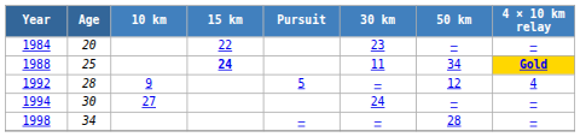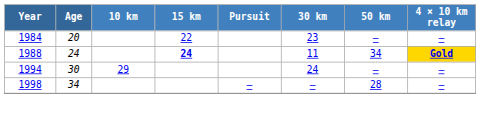 <table class="wikitable" style="font-size:95%; text-align:center; border:grey solid 1px; border-collapse:collapse; background:#ffffff;">
 <tr>
 <th style="background-color:#369; color:white; width:60px;"> Year </th>
 <th style="background-color:#369; color:white; width:40px;"> Age </th>
 <th style="background-color:#4180be; color:white; width:75px;"> 10 km </th>
 <th style="background-color:#4180be; color:white; width:75px;"> 15 km </th>
 <th style="background-color:#4180be; color:white; width:75px;"> Pursuit </th>
 <th style="background-color:#4180be; color:white; width:75px;"> 30 km </th>
 <th style="background-color:#4180be; color:white; width:75px;"> 50 km </th>
 <th style="background-color:#4180be; color:white; width:75px;"> 4 × 10 km <br> relay </th>
 </tr>
 <tr>
 <td><a href='#'>1984</a></td>
 <td><em>20</em></td>
 <td></td>
 <td><a href='#'>22</a></td>
 <td></td>
 <td><a href='#'>23</a></td>
 <td><a href='#'>—</a></td>
 <td><a href='#'>—</a></td>
 </tr>
 <tr>
 <td><a href='#'>1988</a></td>
-<td><em>25</em></td>
+<td><em>24</em></td>
 <td></td>
 <td><strong><a href='#'>24</a></strong></td>
 <td></td>
 <td><a href='#'>11</a></td>
 <td><a href='#'>34</a></td>
 <td style="background:gold;"><a href='#'><strong>Gold</strong></a></td>
 </tr>
 <tr>
-<td><a href='#'>1992</a></td>
-<td><em>28</em></td>
-<td><a href='#'>9</a></td>
-<td></td>
-<td><a href='#'>5</a></td>
-<td><a href='#'>—</a></td>
-<td><a href='#'>12</a></td>
-<td><a href='#'>4</a></td>
-</tr>
-<tr>
 <td><a href='#'>1994</a></td>
 <td><em>30</em></td>
-<td><a href='#'>27</a></td>
+<td><a href='#'>29</a></td>
 <td></td>
 <td><a href='#'></a></td>
 <td><a href='#'>24</a></td>
 <td><a href='#'>—</a></td>
 <td><a href='#'>—</a></td>
 </tr>
 <tr>
 <td><a href='#'>1998</a></td>
 <td><em>34</em></td>
 <td><a href='#'></a></td>
 <td></td>
 <td><a href='#'>—</a></td>
 <td><a href='#'>—</a></td>
 <td><a href='#'>28</a></td>
 <td><a href='#'>—</a></td>
 </tr>
 <tr>
 </tr>
 </table>
